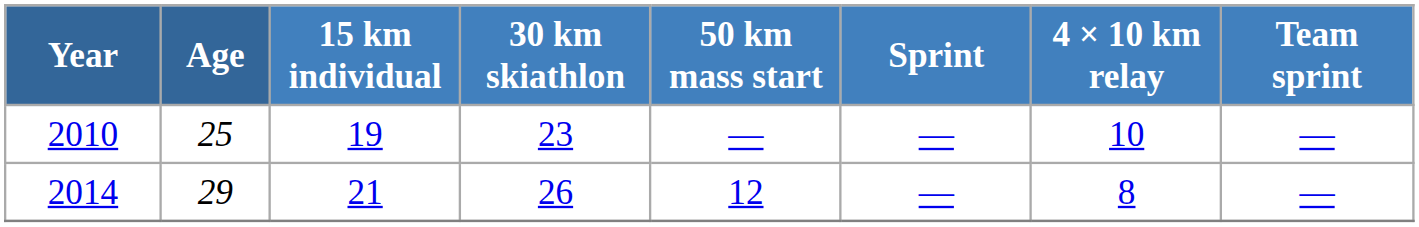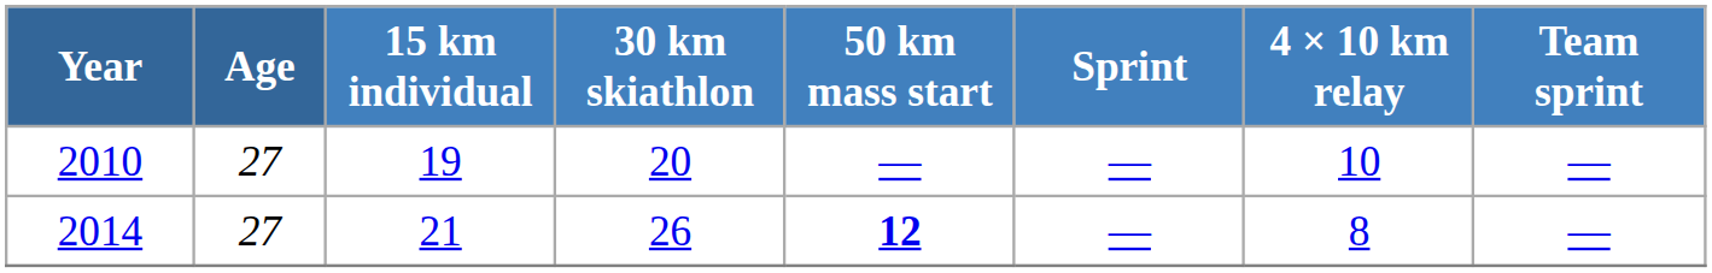 <table class="wikitable" style="font-size:95%; text-align:center; border:grey solid 1px; border-collapse:collapse; background:#ffffff;">
 <tr>
 <th style="background-color:#369; color:white; width:60px;"> Year </th>
 <th style="background-color:#369; color:white; width:40px;"> Age </th>
 <th style="background-color:#4180be; color:white; width:75px;"> 15 km <br>individual</th>
 <th style="background-color:#4180be; color:white; width:75px;"> 30 km <br> skiathlon </th>
 <th style="background-color:#4180be; color:white; width:75px;"> 50 km <br>mass start</th>
 <th style="background-color:#4180be; color:white; width:75px;"> Sprint </th>
 <th style="background-color:#4180be; color:white; width:75px;"> 4 × 10 km <br> relay </th>
 <th style="background-color:#4180be; color:white; width:75px;"> Team <br> sprint </th>
 </tr>
 <tr>
 <td><a href='#'>2010</a></td>
-<td><em>25</em></td>
+<td><em>27</em></td>
 <td><a href='#'>19</a></td>
-<td><a href='#'>23</a></td>
+<td><a href='#'>20</a></td>
 <td><a href='#'>—</a></td>
 <td><a href='#'>—</a></td>
 <td><a href='#'>10</a></td>
 <td><a href='#'>—</a></td>
 </tr>
 <tr>
 <td><a href='#'>2014</a></td>
-<td><em>29</em></td>
+<td><em>27</em></td>
 <td><a href='#'>21</a></td>
 <td><a href='#'>26</a></td>
-<td><a href='#'>12</a></td>
+<td><strong><a href='#'>12</a></strong></td>
 <td><a href='#'>—</a></td>
 <td><a href='#'>8</a></td>
 <td><a href='#'>—</a></td>
 </tr>
 <tr>
 </tr>
 </table>
